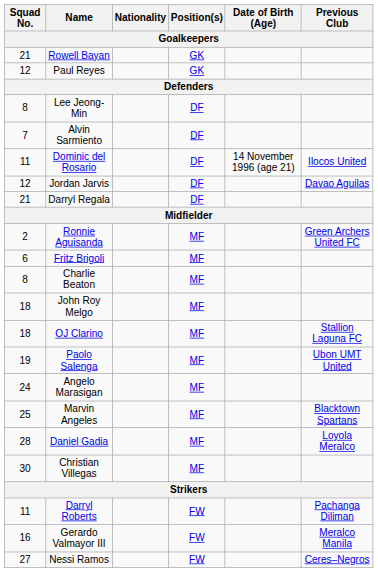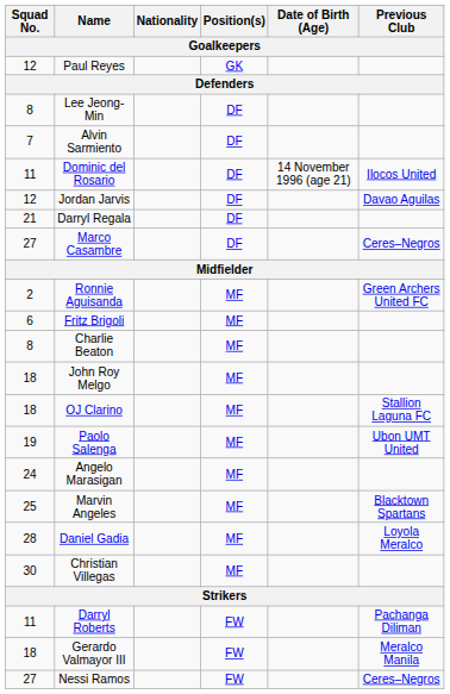 <table class="wikitable" style="text-align:center; font-size:85%; width:80%;">
 <tr>
 <th>Squad No.</th>
 <th>Name</th>
 <th>Nationality</th>
 <th>Position(s)</th>
 <th>Date of Birth (Age)</th>
 <th>Previous Club</th>
 </tr>
 <tr>
 <th colspan=6>Goalkeepers</th>
-</tr>
-<tr>
-<td>21</td>
-<td><a href='#'>Rowell Bayan</a></td>
-<td></td>
-<td><a href='#'>GK</a></td>
-<td></td>
-<td></td>
 </tr>
 <tr>
 <td>12</td>
 <td>Paul Reyes</td>
 <td></td>
 <td><a href='#'>GK</a></td>
 <td></td>
 <td></td>
 </tr>
 <tr>
 <th colspan=6>Defenders</th>
 </tr>
 <tr>
 <td>8</td>
 <td>Lee Jeong-Min</td>
 <td></td>
 <td><a href='#'>DF</a></td>
 <td></td>
 <td></td>
 </tr>
 <tr>
 <td>7</td>
 <td>Alvin Sarmiento</td>
 <td></td>
 <td><a href='#'>DF</a></td>
 <td></td>
 <td></td>
 </tr>
 <tr>
 <td>11</td>
 <td><a href='#'>Dominic del Rosario</a></td>
 <td></td>
 <td><a href='#'>DF</a></td>
 <td>14 November 1996 (age 21)</td>
 <td><a href='#'>Ilocos United</a></td>
 </tr>
 <tr>
 <td>12</td>
 <td>Jordan Jarvis</td>
 <td></td>
 <td><a href='#'>DF</a></td>
 <td></td>
 <td><a href='#'>Davao Aguilas</a></td>
 </tr>
 <tr>
 <td>21</td>
 <td>Darryl Regala</td>
 <td></td>
 <td><a href='#'>DF</a></td>
 <td></td>
 <td></td>
+</tr>
+<tr>
+<td>27</td>
+<td><a href='#'>Marco Casambre</a></td>
+<td></td>
+<td><a href='#'>DF</a></td>
+<td></td>
+<td><a href='#'>Ceres–Negros</a></td>
 </tr>
 <tr>
 <th colspan=6>Midfielder</th>
 </tr>
 <tr>
 <td>2</td>
 <td><a href='#'>Ronnie Aguisanda</a></td>
 <td></td>
 <td><a href='#'>MF</a></td>
 <td></td>
 <td><a href='#'>Green Archers United FC</a></td>
 </tr>
 <tr>
 <td>6</td>
 <td><a href='#'>Fritz Brigoli</a></td>
 <td></td>
 <td><a href='#'>MF</a></td>
 <td></td>
 <td></td>
 </tr>
 <tr>
 <td>8</td>
 <td>Charlie Beaton</td>
 <td></td>
 <td><a href='#'>MF</a></td>
 <td></td>
 <td></td>
 </tr>
 <tr>
 <td>18</td>
 <td>John Roy Melgo</td>
 <td></td>
 <td><a href='#'>MF</a></td>
 <td></td>
 <td></td>
 </tr>
 <tr>
 <td>18</td>
 <td><a href='#'>OJ Clarino</a></td>
 <td></td>
 <td><a href='#'>MF</a></td>
 <td></td>
 <td><a href='#'>Stallion Laguna FC</a></td>
 </tr>
 <tr>
 <td>19</td>
 <td><a href='#'>Paolo Salenga</a></td>
 <td></td>
 <td><a href='#'>MF</a></td>
 <td></td>
 <td><a href='#'>Ubon UMT United</a></td>
 </tr>
 <tr>
 <td>24</td>
 <td>Angelo Marasigan</td>
 <td></td>
 <td><a href='#'>MF</a></td>
 <td></td>
 <td></td>
 </tr>
 <tr>
 <td>25</td>
 <td>Marvin Angeles</td>
 <td></td>
 <td><a href='#'>MF</a></td>
 <td></td>
 <td><a href='#'>Blacktown Spartans</a></td>
 </tr>
 <tr>
 <td>28</td>
 <td><a href='#'>Daniel Gadia</a></td>
 <td></td>
 <td><a href='#'>MF</a></td>
 <td></td>
 <td><a href='#'>Loyola Meralco</a></td>
 </tr>
 <tr>
 <td>30</td>
 <td>Christian Villegas</td>
 <td></td>
 <td><a href='#'>MF</a></td>
 <td></td>
 <td></td>
 </tr>
 <tr>
 <th colspan=6>Strikers</th>
 </tr>
 <tr>
 <td>11</td>
 <td><a href='#'>Darryl Roberts</a></td>
 <td></td>
 <td><a href='#'>FW</a></td>
 <td></td>
 <td><a href='#'>Pachanga Diliman</a></td>
 </tr>
 <tr>
-<td>16</td>
+<td>18</td>
 <td>Gerardo Valmayor III</td>
 <td></td>
 <td><a href='#'>FW</a></td>
 <td></td>
 <td><a href='#'>Meralco Manila</a></td>
 </tr>
 <tr>
 <td>27</td>
 <td>Nessi Ramos</td>
 <td></td>
 <td><a href='#'>FW</a></td>
 <td></td>
 <td><a href='#'>Ceres–Negros</a></td>
 </tr>
 </table>
